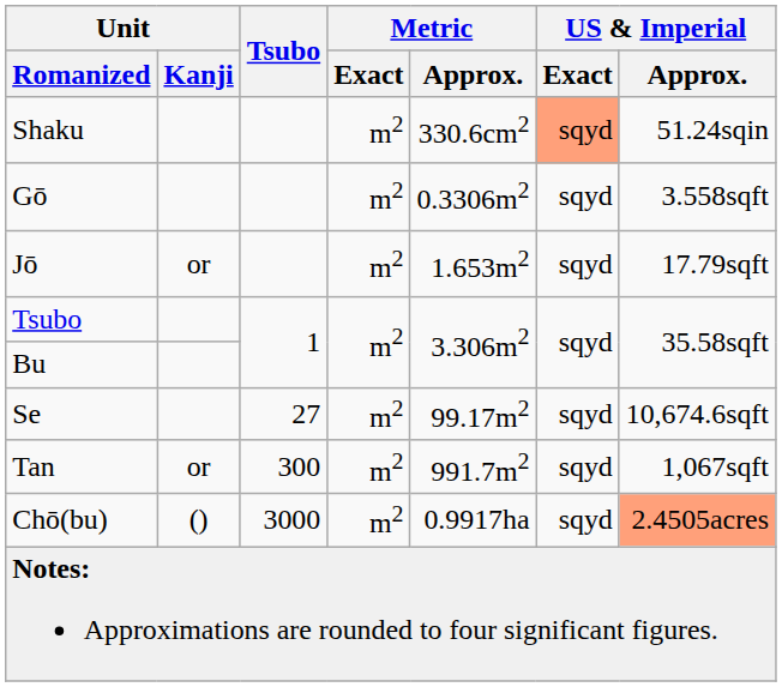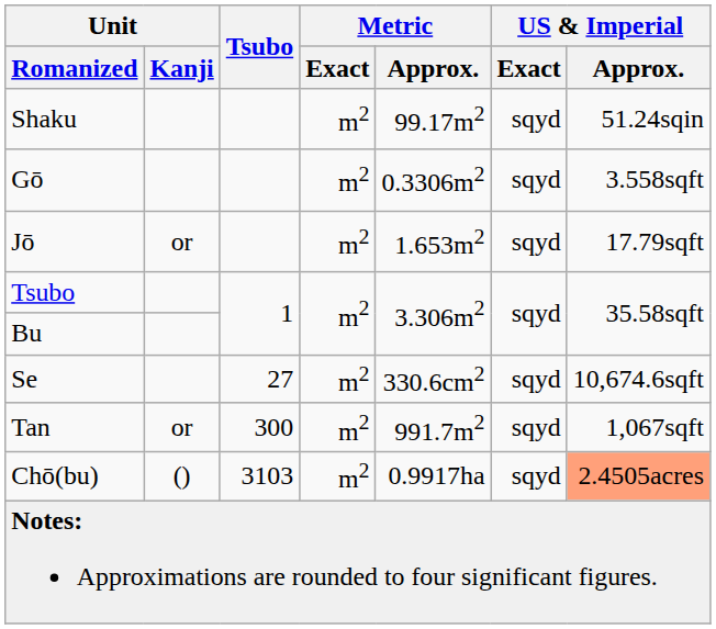 <table class="wikitable">
 <tr>
 <th colspan="2">Unit</th>
 <th rowspan="2"><a href='#'>Tsubo</a></th>
 <th colspan="2"><a href='#'>Metric</a></th>
 <th colspan="3"><a href='#'>US</a> & <a href='#'>Imperial</a></th>
 </tr>
 <tr>
 <th><a href='#'>Romanized</a></th>
 <th><a href='#'>Kanji</a></th>
 <th>Exact</th>
 <th>Approx.</th>
 <th>Exact</th>
 <th>Approx.</th>
 </tr>
 <tr style="text-align: right">
 <td style="text-align:left;">Shaku</td>
 <td align="center"></td>
 <td height="30pt"></td>
 <td>m<sup>2</sup></td>
-<td>330.6cm<sup>2</sup></td>
-<td style="background: lightsalmon;">sqyd</td>
+<td>99.17m<sup>2</sup></td>
+<td>sqyd</td>
 <td>51.24sqin</td>
 </tr>
 <tr style="text-align: right">
 <td style="text-align:left;">Gō</td>
 <td align="center"></td>
 <td height="30pt"></td>
 <td>m<sup>2</sup></td>
 <td>0.3306m<sup>2</sup></td>
 <td>sqyd</td>
 <td>3.558sqft</td>
 </tr>
 <tr style="text-align: right">
 <td style="text-align:left;">Jō</td>
 <td align="center"> or </td>
 <td height="30pt"></td>
 <td>m<sup>2</sup></td>
 <td>1.653m<sup>2</sup></td>
 <td>sqyd</td>
 <td>17.79sqft</td>
 </tr>
 <tr style="text-align: right">
 <td style="text-align:left;"><a href='#'>Tsubo</a></td>
 <td align="center"></td>
 <td rowspan=2>1</td>
 <td rowspan=2>m<sup>2</sup></td>
 <td rowspan=2>3.306m<sup>2</sup></td>
 <td rowspan=2>sqyd</td>
 <td rowspan=2>35.58sqft</td>
 </tr>
 <tr style="text-align: right">
 <td style="text-align:left;">Bu</td>
 <td align="center"></td>
 </tr>
 <tr style="text-align: right">
 <td style="text-align:left;">Se</td>
 <td align="center"></td>
 <td>27</td>
 <td>m<sup>2</sup></td>
-<td>99.17m<sup>2</sup></td>
+<td>330.6cm<sup>2</sup></td>
 <td>sqyd</td>
 <td>10,674.6sqft</td>
 </tr>
 <tr style="text-align: right">
 <td style="text-align:left;">Tan</td>
 <td align="center"> or </td>
 <td>300</td>
 <td>m<sup>2</sup></td>
 <td>991.7m<sup>2</sup></td>
 <td>sqyd</td>
 <td>1,067sqft</td>
 </tr>
 <tr style="text-align: right">
 <td style="text-align:left;">Chō(bu)</td>
 <td align="center">()</td>
-<td>3000</td>
+<td>3103</td>
 <td>m<sup>2</sup></td>
 <td>0.9917ha</td>
 <td>sqyd</td>
 <td style="background: lightsalmon;">2.4505acres</td>
 </tr>
 <tr>
 <td colspan="13" bgcolor=#F0F0F0><strong>Notes:</strong><br><ul><li>Approximations are rounded to four significant figures.</li></ul></td>
 </tr>
 </table>
